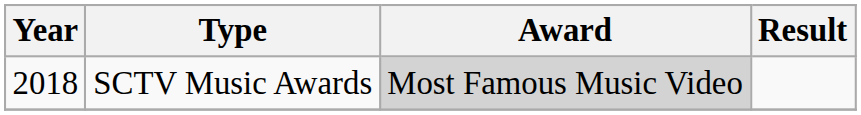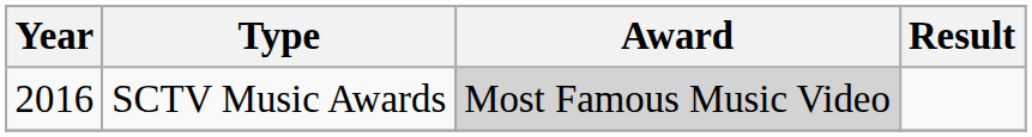 <table class="wikitable">
 <tr>
 <th>Year</th>
 <th>Type</th>
 <th>Award</th>
 <th>Result</th>
 </tr>
 <tr>
-<td align="center" rowspan="1">2018</td>
+<td align="center" rowspan="1">2016</td>
 <td>SCTV Music Awards</td>
 <td style="background: lightgrey;">Most Famous Music Video</td>
 <td></td>
 </tr>
 <tr>
 </tr>
 </table>
